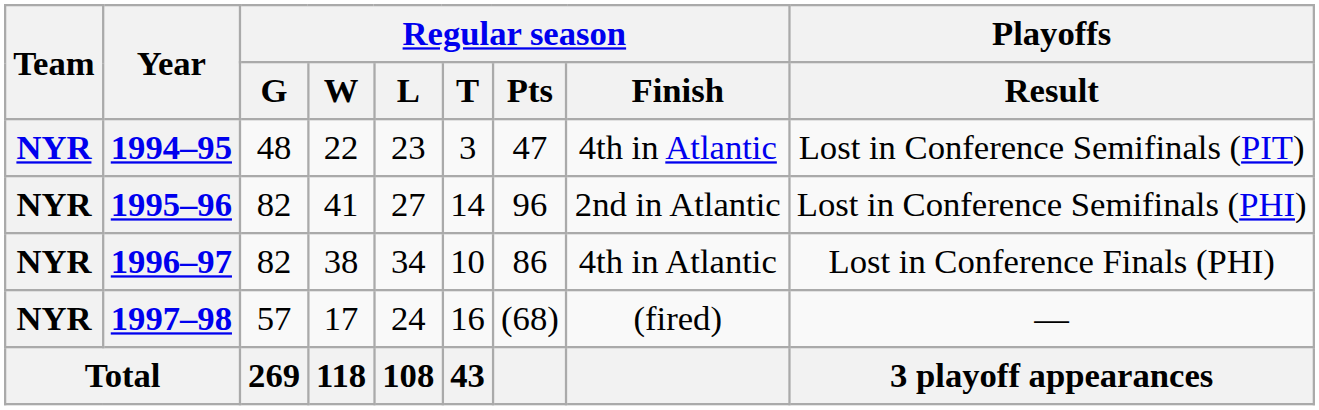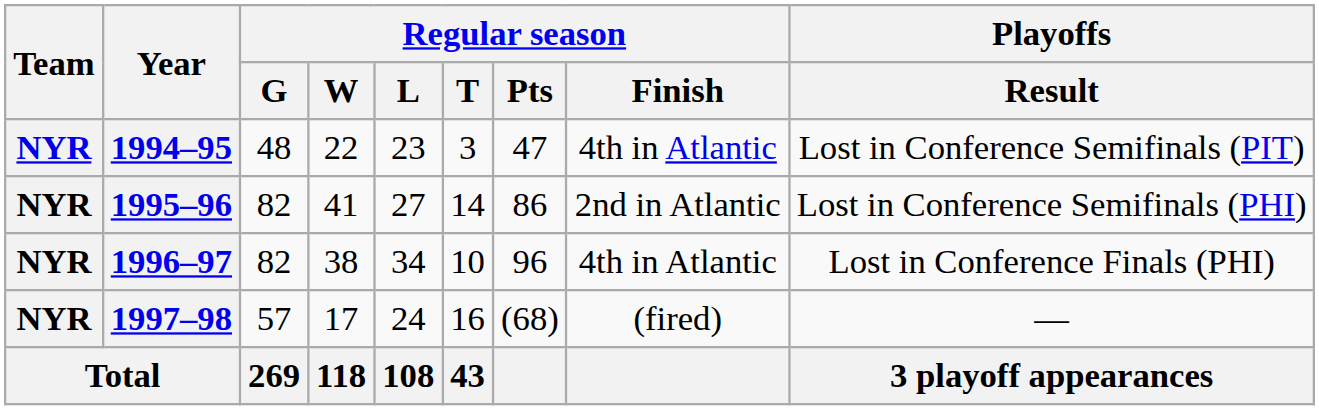 <table class="wikitable" style="font-size:95%; text-align:center;">
 <tr>
 <th rowspan="2">Team</th>
 <th rowspan="2">Year</th>
 <th colspan="6"><a href='#'>Regular season</a></th>
 <th>Playoffs</th>
 </tr>
 <tr>
 <th>G</th>
 <th>W</th>
 <th>L</th>
 <th>T</th>
 <th>Pts</th>
 <th>Finish</th>
 <th>Result</th>
 </tr>
 <tr>
 <th><a href='#'>NYR</a></th>
 <th><a href='#'>1994–95</a></th>
 <td>48</td>
 <td>22</td>
 <td>23</td>
 <td>3</td>
 <td>47</td>
 <td>4th in <a href='#'>Atlantic</a></td>
 <td>Lost in Conference Semifinals (<a href='#'>PIT</a>)</td>
 </tr>
 <tr>
 <th>NYR</th>
 <th><a href='#'>1995–96</a></th>
 <td>82</td>
 <td>41</td>
 <td>27</td>
 <td>14</td>
-<td>96</td>
+<td>86</td>
 <td>2nd in Atlantic</td>
 <td>Lost in Conference Semifinals (<a href='#'>PHI</a>)</td>
 </tr>
 <tr>
 <th>NYR</th>
 <th><a href='#'>1996–97</a></th>
 <td>82</td>
 <td>38</td>
 <td>34</td>
 <td>10</td>
-<td>86</td>
+<td>96</td>
 <td>4th in Atlantic</td>
 <td>Lost in Conference Finals (PHI)</td>
 </tr>
 <tr>
 <th>NYR</th>
 <th><a href='#'>1997–98</a></th>
 <td>57</td>
 <td>17</td>
 <td>24</td>
 <td>16</td>
 <td>(68)</td>
 <td>(fired)</td>
 <td>—</td>
 </tr>
 <tr>
 <th colspan="2">Total</th>
 <th>269</th>
 <th>118</th>
 <th>108</th>
 <th>43</th>
 <th></th>
 <th></th>
 <th>3 playoff appearances</th>
 </tr>
 </table>
